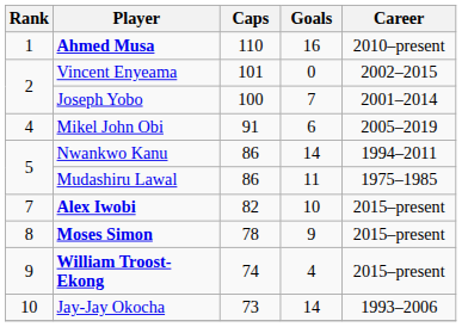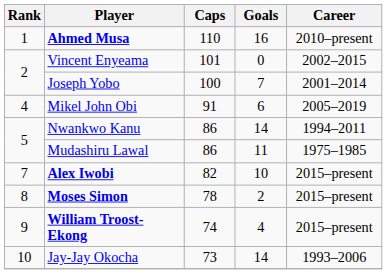 <table class="wikitable sortable" style="text-align:center">
 <tr>
 <th width=30>Rank</th>
 <th width=150>Player</th>
 <th width=50>Caps</th>
 <th width=50>Goals</th>
 <th width=100>Career</th>
 </tr>
 <tr>
 <td>1</td>
 <td align=left><strong><a href='#'>Ahmed Musa</a></strong></td>
 <td>110</td>
 <td>16</td>
 <td>2010–present</td>
 </tr>
 <tr>
 <td rowspan=2>2</td>
 <td align=left><a href='#'>Vincent Enyeama</a></td>
 <td>101</td>
 <td>0</td>
 <td>2002–2015</td>
 </tr>
 <tr>
 <td align=left><a href='#'>Joseph Yobo</a></td>
 <td>100</td>
 <td>7</td>
 <td>2001–2014</td>
 </tr>
 <tr>
 <td>4</td>
 <td align=left><a href='#'>Mikel John Obi</a></td>
 <td>91</td>
 <td>6</td>
 <td>2005–2019</td>
 </tr>
 <tr>
 <td rowspan=2>5</td>
 <td align=left><a href='#'>Nwankwo Kanu</a></td>
 <td>86</td>
 <td>14</td>
 <td>1994–2011</td>
 </tr>
 <tr>
 <td align=left><a href='#'>Mudashiru Lawal</a></td>
 <td>86</td>
 <td>11</td>
 <td>1975–1985</td>
 </tr>
 <tr>
 <td>7</td>
 <td align=left><strong><a href='#'>Alex Iwobi</a></strong></td>
 <td>82</td>
 <td>10</td>
 <td>2015–present</td>
 </tr>
 <tr>
 <td>8</td>
 <td align=left><strong><a href='#'>Moses Simon</a></strong></td>
 <td>78</td>
-<td>9</td>
+<td>2</td>
 <td>2015–present</td>
 </tr>
 <tr>
 <td>9</td>
 <td align=left><strong><a href='#'>William Troost-Ekong</a></strong></td>
 <td>74</td>
 <td>4</td>
 <td>2015–present</td>
 </tr>
 <tr>
 <td>10</td>
 <td align=left><a href='#'>Jay-Jay Okocha</a></td>
 <td>73</td>
 <td>14</td>
 <td>1993–2006</td>
 </tr>
 <tr>
 </tr>
 </table>
